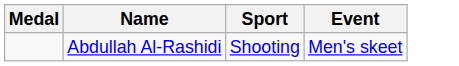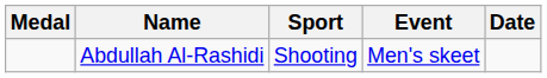 <table class="wikitable sortable" style="font-size: 95%;">
 <tr>
 <th>Medal</th>
 <th>Name</th>
 <th>Sport</th>
 <th>Event</th>
+<th>Date</th>
 </tr>
 <tr>
 <td></td>
 <td><a href='#'>Abdullah Al-Rashidi</a></td>
 <td><a href='#'>Shooting</a></td>
 <td><a href='#'>Men's skeet</a></td>
+<td></td>
 </tr>
 </table>
